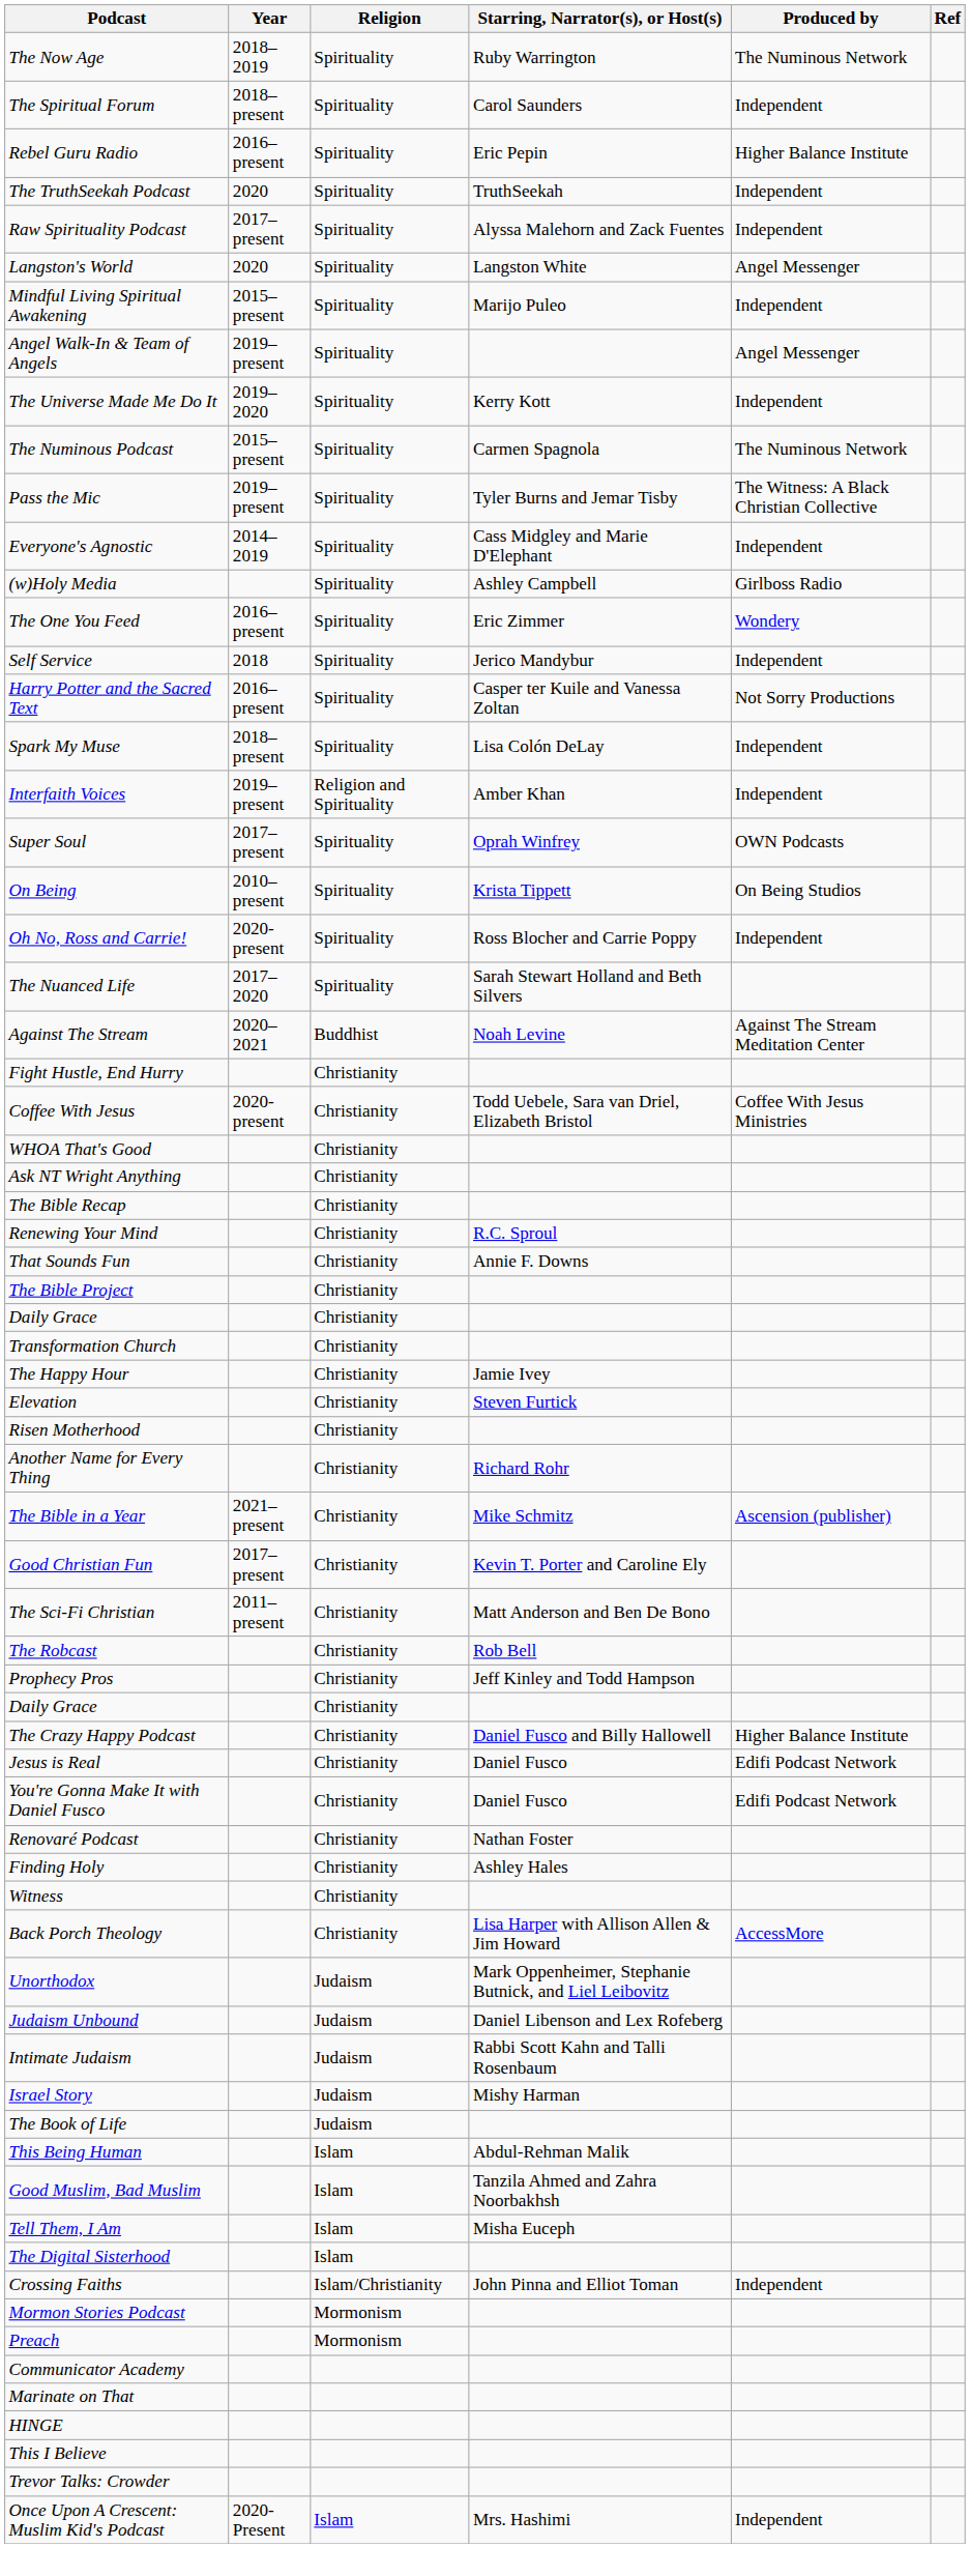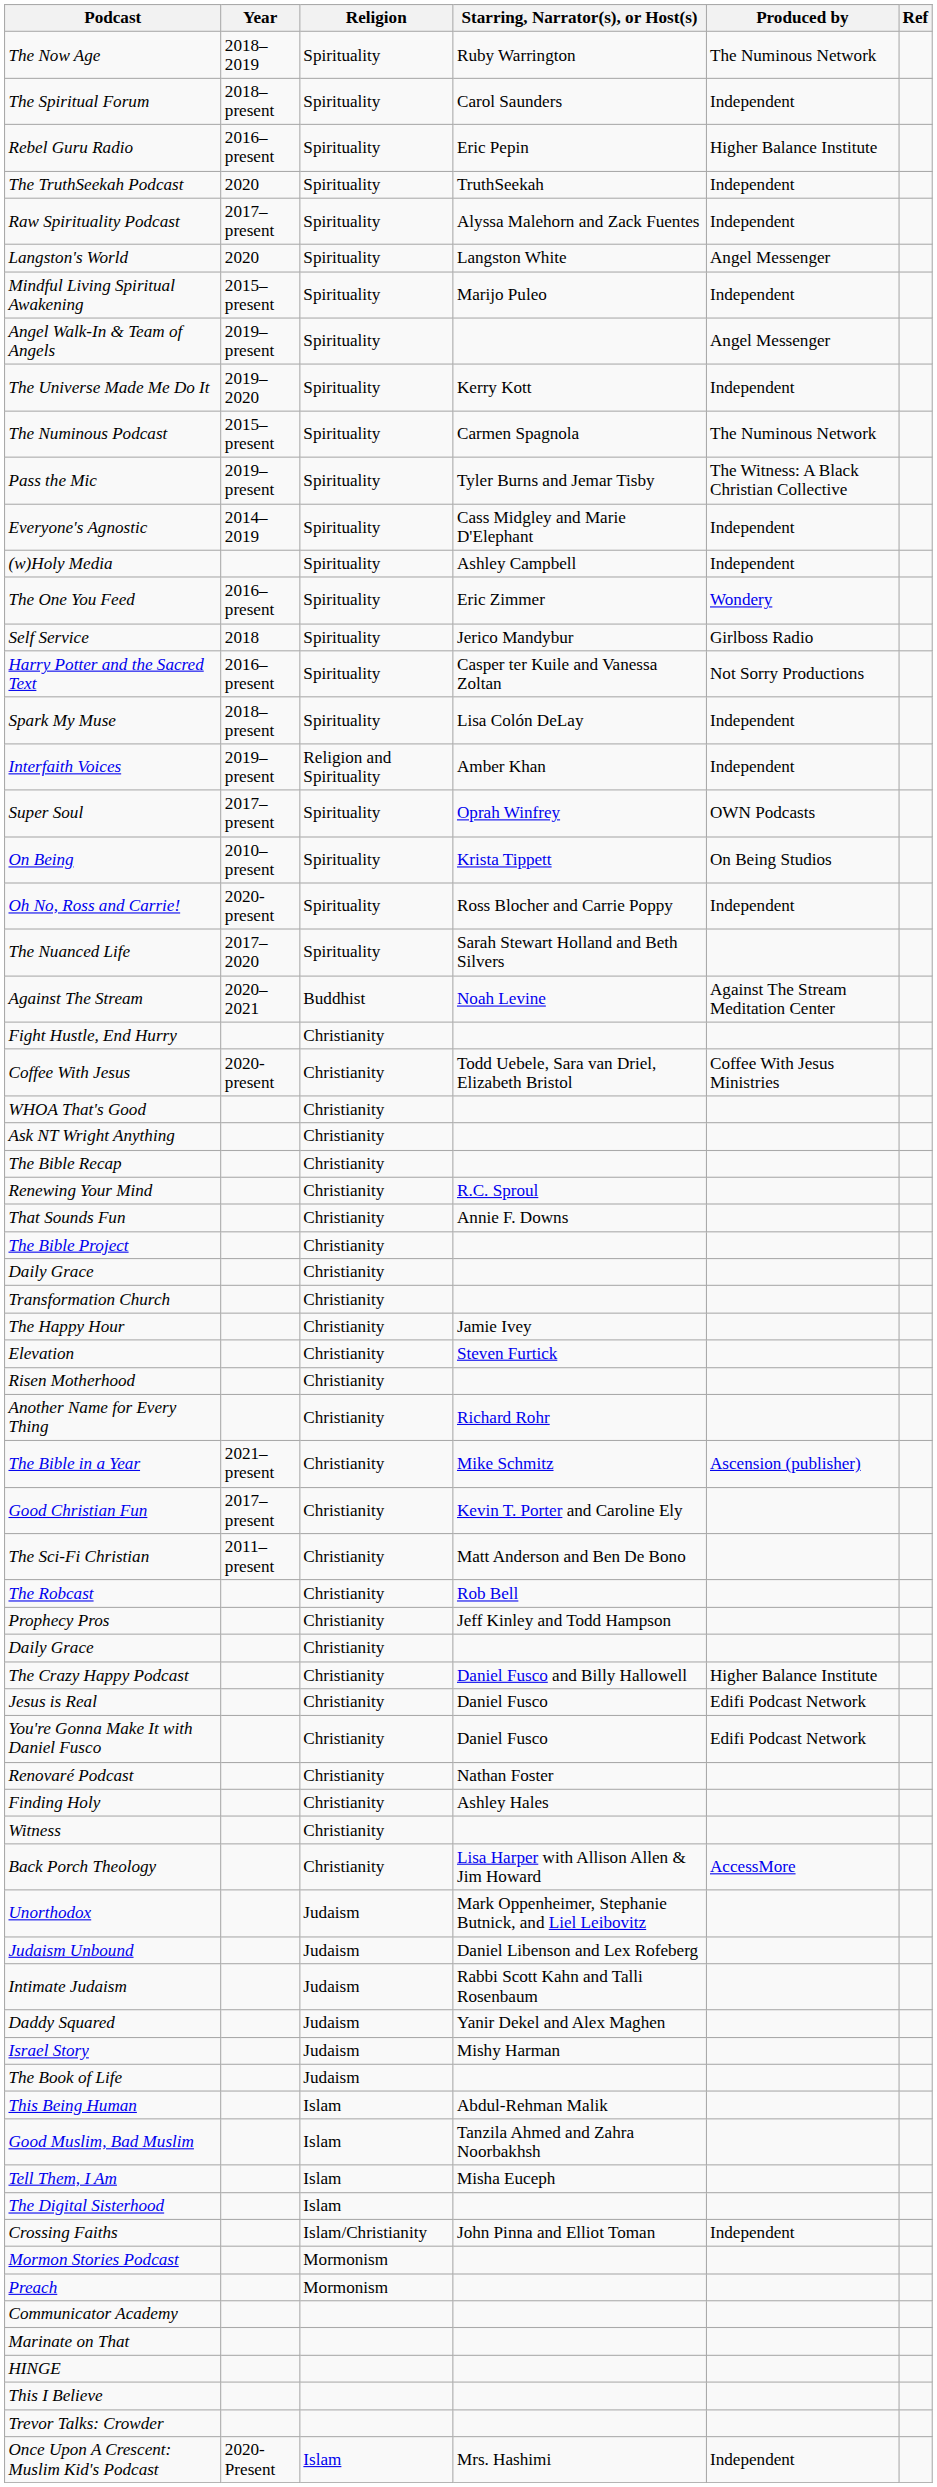 <table class="wikitable sortable">
 <tr>
 <th>Podcast</th>
 <th>Year</th>
 <th>Religion</th>
 <th>Starring, Narrator(s), or Host(s)</th>
 <th>Produced by</th>
 <th>Ref</th>
 </tr>
 <tr>
 <td><em>The Now Age</em></td>
 <td>2018–2019</td>
 <td>Spirituality</td>
 <td>Ruby Warrington</td>
 <td>The Numinous Network</td>
 <td></td>
 </tr>
 <tr>
 <td><em>The Spiritual Forum</em></td>
 <td>2018–present</td>
 <td>Spirituality</td>
 <td>Carol Saunders</td>
 <td>Independent</td>
 <td></td>
 </tr>
 <tr>
 <td><em>Rebel Guru Radio</em></td>
 <td>2016–present</td>
 <td>Spirituality</td>
 <td>Eric Pepin</td>
 <td>Higher Balance Institute</td>
 <td></td>
 </tr>
 <tr>
 <td><em>The TruthSeekah Podcast</em></td>
 <td>2020</td>
 <td>Spirituality</td>
 <td>TruthSeekah</td>
 <td>Independent</td>
 <td></td>
 </tr>
 <tr>
 <td><em>Raw Spirituality Podcast</em></td>
 <td>2017–present</td>
 <td>Spirituality</td>
 <td>Alyssa Malehorn and Zack Fuentes</td>
 <td>Independent</td>
 <td></td>
 </tr>
 <tr>
 <td><em>Langston's World</em></td>
 <td>2020</td>
 <td>Spirituality</td>
 <td>Langston White</td>
 <td>Angel Messenger</td>
 <td></td>
 </tr>
 <tr>
 <td><em>Mindful Living Spiritual Awakening</em></td>
 <td>2015–present</td>
 <td>Spirituality</td>
 <td>Marijo Puleo</td>
 <td>Independent</td>
 <td></td>
 </tr>
 <tr>
 <td><em>Angel Walk-In & Team of Angels</em></td>
 <td>2019–present</td>
 <td>Spirituality</td>
 <td></td>
 <td>Angel Messenger</td>
 <td></td>
 </tr>
 <tr>
 <td><em>The Universe Made Me Do It</em></td>
 <td>2019–2020</td>
 <td>Spirituality</td>
 <td>Kerry Kott</td>
 <td>Independent</td>
 <td></td>
 </tr>
 <tr>
 <td><em>The Numinous Podcast</em></td>
 <td>2015–present</td>
 <td>Spirituality</td>
 <td>Carmen Spagnola</td>
 <td>The Numinous Network</td>
 <td></td>
 </tr>
 <tr>
 <td><em>Pass the Mic</em></td>
 <td>2019–present</td>
 <td>Spirituality</td>
 <td>Tyler Burns and Jemar Tisby</td>
 <td>The Witness: A Black Christian Collective</td>
 <td></td>
 </tr>
 <tr>
 <td><em>Everyone's Agnostic</em></td>
 <td>2014–2019</td>
 <td>Spirituality</td>
 <td>Cass Midgley and Marie D'Elephant</td>
 <td>Independent</td>
 <td></td>
 </tr>
 <tr>
 <td><em>(w)Holy Media</em></td>
 <td></td>
 <td>Spirituality</td>
 <td>Ashley Campbell</td>
-<td>Girlboss Radio</td>
+<td>Independent</td>
 <td></td>
 </tr>
 <tr>
 <td><em>The One You Feed</em></td>
 <td>2016–present</td>
 <td>Spirituality</td>
 <td>Eric Zimmer</td>
 <td><a href='#'>Wondery</a></td>
 <td></td>
 </tr>
 <tr>
 <td><em>Self Service</em></td>
 <td>2018</td>
 <td>Spirituality</td>
 <td>Jerico Mandybur</td>
-<td>Independent</td>
+<td>Girlboss Radio</td>
 <td></td>
 </tr>
 <tr>
 <td><em><a href='#'>Harry Potter and the Sacred Text</a></em></td>
 <td>2016–present</td>
 <td>Spirituality</td>
 <td>Casper ter Kuile and Vanessa Zoltan</td>
 <td>Not Sorry Productions</td>
 <td></td>
 </tr>
 <tr>
 <td><em>Spark My Muse</em></td>
 <td>2018–present</td>
 <td>Spirituality</td>
 <td>Lisa Colón DeLay</td>
 <td>Independent</td>
 <td></td>
 </tr>
 <tr>
 <td><em><a href='#'>Interfaith Voices</a></em></td>
 <td>2019–present</td>
 <td>Religion and Spirituality</td>
 <td>Amber Khan</td>
 <td>Independent</td>
 <td></td>
 </tr>
 <tr>
 <td><em>Super Soul</em></td>
 <td>2017–present</td>
 <td>Spirituality</td>
 <td><a href='#'>Oprah Winfrey</a></td>
 <td>OWN Podcasts</td>
 <td></td>
 </tr>
 <tr>
 <td><em><a href='#'>On Being</a></em></td>
 <td>2010–present</td>
 <td>Spirituality</td>
 <td><a href='#'>Krista Tippett</a></td>
 <td>On Being Studios</td>
 <td></td>
 </tr>
 <tr>
 <td><em><a href='#'>Oh No, Ross and Carrie!</a></em></td>
 <td>2020-present</td>
 <td>Spirituality</td>
 <td>Ross Blocher and Carrie Poppy</td>
 <td>Independent</td>
 <td></td>
 </tr>
 <tr>
 <td><em>The Nuanced Life</em></td>
 <td>2017–2020</td>
 <td>Spirituality</td>
 <td>Sarah Stewart Holland and Beth Silvers</td>
 <td></td>
 <td></td>
 </tr>
 <tr>
 <td><em>Against The Stream</em></td>
 <td>2020–2021</td>
 <td>Buddhist</td>
 <td><a href='#'>Noah Levine</a></td>
 <td>Against The Stream Meditation Center</td>
 <td></td>
 </tr>
 <tr>
 <td><em>Fight Hustle, End Hurry</em></td>
 <td></td>
 <td>Christianity</td>
 <td></td>
 <td></td>
 <td></td>
 </tr>
 <tr>
 <td><em>Coffee With Jesus</em></td>
 <td>2020-present</td>
 <td>Christianity</td>
 <td>Todd Uebele, Sara van Driel, Elizabeth Bristol</td>
 <td>Coffee With Jesus Ministries</td>
 <td></td>
 </tr>
 <tr>
 <td><em>WHOA That's Good</em></td>
 <td></td>
 <td>Christianity</td>
 <td></td>
 <td></td>
 <td></td>
 </tr>
 <tr>
 <td><em>Ask NT Wright Anything</em></td>
 <td></td>
 <td>Christianity</td>
 <td></td>
 <td></td>
 <td></td>
 </tr>
 <tr>
 <td><em>The Bible Recap</em></td>
 <td></td>
 <td>Christianity</td>
 <td></td>
 <td></td>
 <td></td>
 </tr>
 <tr>
 <td><em>Renewing Your Mind</em></td>
 <td></td>
 <td>Christianity</td>
 <td><a href='#'>R.C. Sproul</a></td>
 <td></td>
 <td></td>
 </tr>
 <tr>
 <td><em>That Sounds Fun</em></td>
 <td></td>
 <td>Christianity</td>
 <td>Annie F. Downs</td>
 <td></td>
 <td></td>
 </tr>
 <tr>
 <td><em><a href='#'>The Bible Project</a></em></td>
 <td></td>
 <td>Christianity</td>
 <td></td>
 <td></td>
 <td></td>
 </tr>
 <tr>
 <td><em>Daily Grace</em></td>
 <td></td>
 <td>Christianity</td>
 <td></td>
 <td></td>
 <td></td>
 </tr>
 <tr>
 <td><em>Transformation Church</em></td>
 <td></td>
 <td>Christianity</td>
 <td></td>
 <td></td>
 <td></td>
 </tr>
 <tr>
 <td><em>The Happy Hour</em></td>
 <td></td>
 <td>Christianity</td>
 <td>Jamie Ivey</td>
 <td></td>
 <td></td>
 </tr>
 <tr>
 <td><em>Elevation</em></td>
 <td></td>
 <td>Christianity</td>
 <td><a href='#'>Steven Furtick</a></td>
 <td></td>
 <td></td>
 </tr>
 <tr>
 <td><em>Risen Motherhood</em></td>
 <td></td>
 <td>Christianity</td>
 <td></td>
 <td></td>
 <td></td>
 </tr>
 <tr>
 <td><em>Another Name for Every Thing</em></td>
 <td></td>
 <td>Christianity</td>
 <td><a href='#'>Richard Rohr</a></td>
 <td></td>
 <td></td>
 </tr>
 <tr>
 <td><em><a href='#'>The Bible in a Year</a></em></td>
 <td>2021–present</td>
 <td>Christianity</td>
 <td><a href='#'>Mike Schmitz</a></td>
 <td><a href='#'>Ascension (publisher)</a></td>
 <td></td>
 </tr>
 <tr>
 <td><em><a href='#'>Good Christian Fun</a></em></td>
 <td>2017–present</td>
 <td>Christianity</td>
 <td><a href='#'>Kevin T. Porter</a> and Caroline Ely</td>
 <td></td>
 <td></td>
 </tr>
 <tr>
 <td><em>The Sci-Fi Christian</em></td>
 <td>2011–present</td>
 <td>Christianity</td>
 <td>Matt Anderson and Ben De Bono</td>
 <td></td>
 <td></td>
 </tr>
 <tr>
 <td><a href='#'><em>The Robcast</em></a></td>
 <td></td>
 <td>Christianity</td>
 <td><a href='#'>Rob Bell</a></td>
 <td></td>
 <td></td>
 </tr>
 <tr>
 <td><em>Prophecy Pros</em></td>
 <td></td>
 <td>Christianity</td>
 <td>Jeff Kinley and Todd Hampson</td>
 <td></td>
 <td></td>
 </tr>
 <tr>
 <td><em>Daily Grace</em></td>
 <td></td>
 <td>Christianity</td>
 <td></td>
 <td></td>
 <td></td>
 </tr>
 <tr>
 <td><em>The Crazy Happy Podcast</em></td>
 <td></td>
 <td>Christianity</td>
 <td><a href='#'>Daniel Fusco</a> and Billy Hallowell</td>
 <td>Higher Balance Institute</td>
 <td></td>
 </tr>
 <tr>
 <td><em>Jesus is Real</em></td>
 <td></td>
 <td>Christianity</td>
 <td>Daniel Fusco</td>
 <td>Edifi Podcast Network</td>
 <td></td>
 </tr>
 <tr>
 <td><em>You're Gonna Make It with Daniel Fusco</em></td>
 <td></td>
 <td>Christianity</td>
 <td>Daniel Fusco</td>
 <td>Edifi Podcast Network</td>
 <td></td>
 </tr>
 <tr>
 <td><em>Renovaré Podcast</em></td>
 <td></td>
 <td>Christianity</td>
 <td>Nathan Foster</td>
 <td></td>
 <td></td>
 </tr>
 <tr>
 <td><em>Finding Holy</em></td>
 <td></td>
 <td>Christianity</td>
 <td>Ashley Hales</td>
 <td></td>
 <td></td>
 </tr>
 <tr>
 <td><em>Witness</em></td>
 <td></td>
 <td>Christianity</td>
 <td></td>
 <td></td>
 <td></td>
 </tr>
 <tr>
 <td><em>Back Porch Theology</em></td>
 <td></td>
 <td>Christianity</td>
 <td><a href='#'>Lisa Harper</a> with Allison Allen & Jim Howard</td>
 <td><a href='#'>AccessMore</a></td>
 <td></td>
 </tr>
 <tr>
 <td><em><a href='#'>Unorthodox</a></em></td>
 <td></td>
 <td>Judaism</td>
 <td>Mark Oppenheimer, Stephanie Butnick, and <a href='#'>Liel Leibovitz</a></td>
 <td></td>
 <td></td>
 </tr>
 <tr>
 <td><em><a href='#'>Judaism Unbound</a></em></td>
 <td></td>
 <td>Judaism</td>
 <td>Daniel Libenson and Lex Rofeberg</td>
 <td></td>
 <td></td>
 </tr>
 <tr>
 <td><em>Intimate Judaism</em></td>
 <td></td>
 <td>Judaism</td>
 <td>Rabbi Scott Kahn and Talli Rosenbaum</td>
 <td></td>
 <td></td>
 </tr>
 <tr>
+<td><em>Daddy Squared</em></td>
+<td></td>
+<td>Judaism</td>
+<td>Yanir Dekel and Alex Maghen</td>
+<td></td>
+<td></td>
+</tr>
+<tr>
 <td><em><a href='#'>Israel Story</a></em></td>
 <td></td>
 <td>Judaism</td>
 <td>Mishy Harman</td>
 <td></td>
 <td></td>
 </tr>
 <tr>
 <td><em>The Book of Life</em></td>
 <td></td>
 <td>Judaism</td>
 <td></td>
 <td></td>
 <td></td>
 </tr>
 <tr>
 <td><em><a href='#'>This Being Human</a></em></td>
 <td></td>
 <td>Islam</td>
 <td>Abdul-Rehman Malik</td>
 <td></td>
 <td></td>
 </tr>
 <tr>
 <td><em><a href='#'>Good Muslim, Bad Muslim</a></em></td>
 <td></td>
 <td>Islam</td>
 <td>Tanzila Ahmed and Zahra Noorbakhsh</td>
 <td></td>
 <td></td>
 </tr>
 <tr>
 <td><em><a href='#'>Tell Them, I Am</a></em></td>
 <td></td>
 <td>Islam</td>
 <td>Misha Euceph</td>
 <td></td>
 <td></td>
 </tr>
 <tr>
 <td><em><a href='#'>The Digital Sisterhood</a></em></td>
 <td></td>
 <td>Islam</td>
 <td></td>
 <td></td>
 <td></td>
 </tr>
 <tr>
 <td><em>Crossing Faiths</em></td>
 <td></td>
 <td>Islam/Christianity</td>
 <td>John Pinna and Elliot Toman</td>
 <td>Independent</td>
 <td></td>
 </tr>
 <tr>
 <td><em><a href='#'>Mormon Stories Podcast</a></em></td>
 <td></td>
 <td>Mormonism</td>
 <td></td>
 <td></td>
 <td></td>
 </tr>
 <tr>
 <td><a href='#'><em>Preach</em></a></td>
 <td></td>
 <td>Mormonism</td>
 <td></td>
 <td></td>
 <td></td>
 </tr>
 <tr>
 <td><em>Communicator Academy</em></td>
 <td></td>
 <td></td>
 <td></td>
 <td></td>
 <td></td>
 </tr>
 <tr>
 <td><em>Marinate on That</em></td>
 <td></td>
 <td></td>
 <td></td>
 <td></td>
 <td></td>
 </tr>
 <tr>
 <td><em>HINGE</em></td>
 <td></td>
 <td></td>
 <td></td>
 <td></td>
 <td></td>
 </tr>
 <tr>
 <td><em>This I Believe</em></td>
 <td></td>
 <td></td>
 <td></td>
 <td></td>
 <td></td>
 </tr>
 <tr>
 <td><em>Trevor Talks: Crowder</em></td>
 <td></td>
 <td></td>
 <td></td>
 <td></td>
 <td></td>
 </tr>
 <tr>
 <td><em>Once Upon A Crescent: Muslim Kid's Podcast</em></td>
 <td>2020-Present</td>
 <td><a href='#'>Islam</a></td>
 <td>Mrs. Hashimi</td>
 <td>Independent</td>
 <td></td>
 </tr>
 </table>
